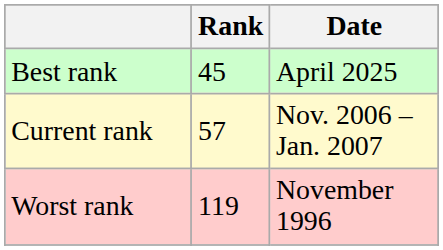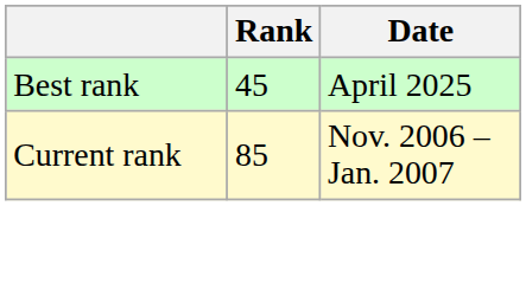 <table class="wikitable">
 <tr>
 <th style="width:100px;"></th>
 <th style="width:10px;">Rank</th>
 <th style="width:90px;">Date</th>
 </tr>
 <tr style="background:#cfc;">
 <td>Best rank</td>
 <td>45</td>
 <td>April 2025</td>
 </tr>
 <tr style="background:#fffacd;">
 <td>Current rank</td>
-<td>57</td>
+<td>85</td>
 <td>Nov. 2006 – Jan. 2007</td>
 </tr>
-<tr style="background:#fcc;">
-<td>Worst rank</td>
-<td>119</td>
-<td>November 1996</td>
-</tr>
 </table>
